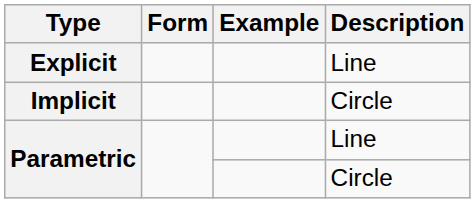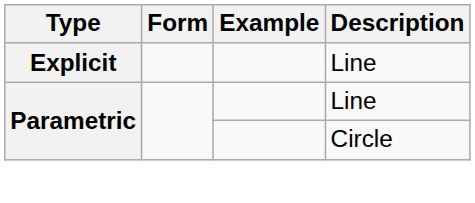 <table class="wikitable">
 <tr>
 <th scope="col">Type</th>
 <th scope="col">Form</th>
 <th scope="col">Example</th>
 <th scope="col">Description</th>
 </tr>
 <tr>
 <th scope="row">Explicit</th>
 <td></td>
 <td></td>
 <td>Line</td>
 </tr>
 <tr>
-<th scope="row">Implicit</th>
-<td></td>
-<td></td>
-<td>Circle</td>
-</tr>
-<tr>
 <th scope="row" rowspan=2>Parametric</th>
 <td rowspan=2></td>
 <td></td>
 <td>Line</td>
 </tr>
 <tr>
 <td></td>
 <td>Circle</td>
 </tr>
 </table>
